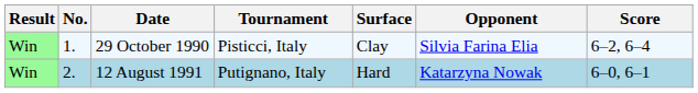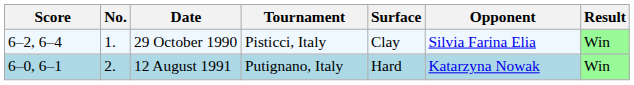 <table class="sortable wikitable" style="font-size:97%;">
 <tr>
-<th>Result</th>
+<th width=90>Score</th>
 <th width=20>No.</th>
 <th width=105>Date</th>
 <th width=120>Tournament</th>
 <th width=50>Surface</th>
 <th width=150>Opponent</th>
-<th width=90>Score</th>
+<th>Result</th>
 </tr>
 <tr style="background:#f0f8ff;">
-<td style="background:#98fb98;">Win</td>
+<td>6–2, 6–4</td>
 <td>1.</td>
 <td>29 October 1990</td>
 <td>Pisticci, Italy</td>
 <td>Clay</td>
 <td> <a href='#'>Silvia Farina Elia</a></td>
-<td>6–2, 6–4</td>
+<td style="background:#98fb98;">Win</td>
 </tr>
 <tr style="background:lightblue;">
-<td style="background:#98fb98;">Win</td>
+<td>6–0, 6–1</td>
 <td>2.</td>
 <td>12 August 1991</td>
 <td>Putignano, Italy</td>
 <td>Hard</td>
 <td> <a href='#'>Katarzyna Nowak</a></td>
-<td>6–0, 6–1</td>
+<td style="background:#98fb98;">Win</td>
 </tr>
 </table>
